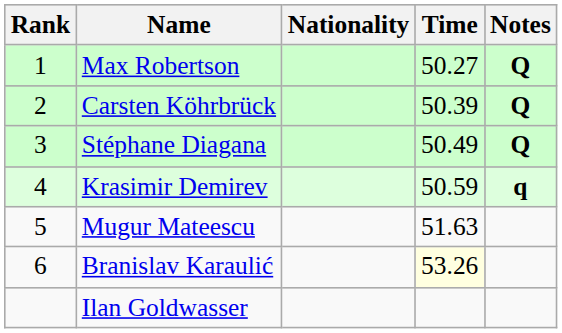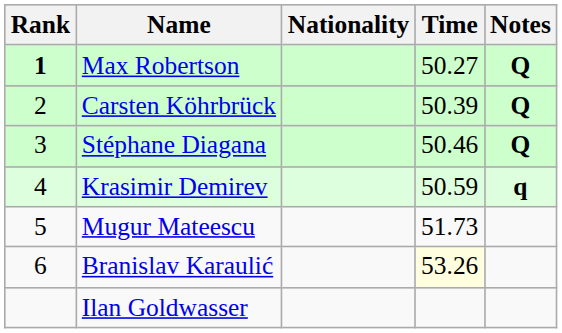 <table class="wikitable sortable" style="text-align:center">
 <tr>
 <th>Rank</th>
 <th>Name</th>
 <th>Nationality</th>
 <th>Time</th>
 <th>Notes</th>
 </tr>
 <tr bgcolor=ccffcc>
-<td>1</td>
+<td><strong>1</strong></td>
 <td align=left><a href='#'>Max Robertson</a></td>
 <td align=left></td>
 <td>50.27</td>
 <td><strong>Q</strong></td>
 </tr>
 <tr bgcolor=ccffcc>
 <td>2</td>
 <td align=left><a href='#'>Carsten Köhrbrück</a></td>
 <td align=left></td>
 <td>50.39</td>
 <td><strong>Q</strong></td>
 </tr>
 <tr bgcolor=ccffcc>
 <td>3</td>
 <td align=left><a href='#'>Stéphane Diagana</a></td>
 <td align=left></td>
-<td>50.49</td>
+<td>50.46</td>
 <td><strong>Q</strong></td>
 </tr>
 <tr bgcolor=ddffdd>
 <td>4</td>
 <td align=left><a href='#'>Krasimir Demirev</a></td>
 <td align=left></td>
 <td>50.59</td>
 <td><strong>q</strong></td>
 </tr>
 <tr>
 <td>5</td>
 <td align=left><a href='#'>Mugur Mateescu</a></td>
 <td align=left></td>
-<td>51.63</td>
+<td>51.73</td>
 <td></td>
 </tr>
 <tr>
 <td>6</td>
 <td align=left><a href='#'>Branislav Karaulić</a></td>
 <td align=left></td>
 <td style="background: lightyellow;">53.26</td>
 <td></td>
 </tr>
 <tr>
 <td></td>
 <td align=left><a href='#'>Ilan Goldwasser</a></td>
 <td align=left></td>
 <td></td>
 <td></td>
 </tr>
 </table>
